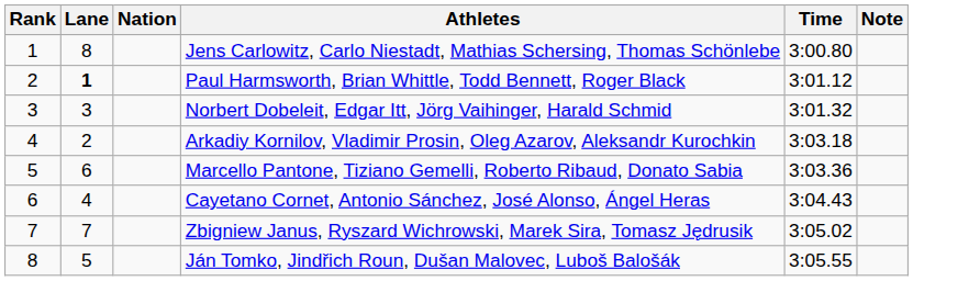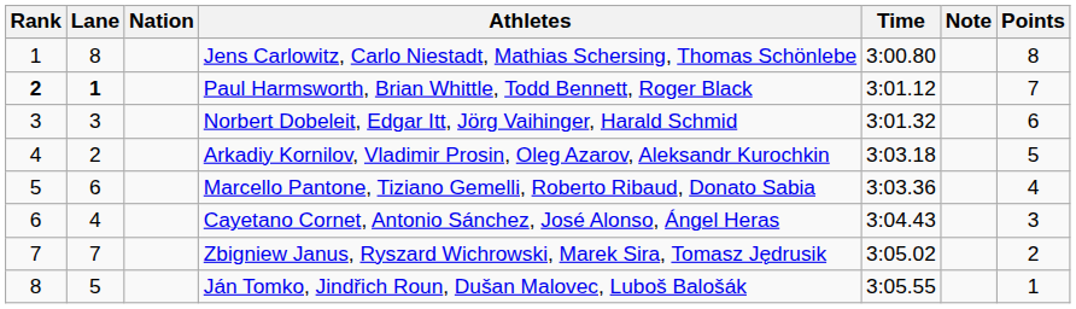 <table class="wikitable sortable" style="text-align:center">
 <tr>
 <th>Rank</th>
 <th>Lane</th>
 <th>Nation</th>
 <th>Athletes</th>
 <th>Time</th>
 <th>Note</th>
+<th>Points</th>
 </tr>
 <tr>
 <td>1</td>
 <td>8</td>
 <td align=left></td>
 <td align=left><a href='#'>Jens Carlowitz</a>, <a href='#'>Carlo Niestadt</a>, <a href='#'>Mathias Schersing</a>, <a href='#'>Thomas Schönlebe</a></td>
 <td>3:00.80</td>
 <td></td>
+<td>8</td>
 </tr>
 <tr>
-<td>2</td>
+<td><strong>2</strong></td>
 <td><strong>1</strong></td>
 <td align=left></td>
 <td align=left><a href='#'>Paul Harmsworth</a>, <a href='#'>Brian Whittle</a>, <a href='#'>Todd Bennett</a>, <a href='#'>Roger Black</a></td>
 <td>3:01.12</td>
 <td></td>
+<td>7</td>
 </tr>
 <tr>
 <td>3</td>
 <td>3</td>
 <td align=left></td>
 <td align=left><a href='#'>Norbert Dobeleit</a>, <a href='#'>Edgar Itt</a>, <a href='#'>Jörg Vaihinger</a>, <a href='#'>Harald Schmid</a></td>
 <td>3:01.32</td>
 <td></td>
+<td>6</td>
 </tr>
 <tr>
 <td>4</td>
 <td>2</td>
 <td align=left></td>
 <td align=left><a href='#'>Arkadiy Kornilov</a>, <a href='#'>Vladimir Prosin</a>, <a href='#'>Oleg Azarov</a>, <a href='#'>Aleksandr Kurochkin</a></td>
 <td>3:03.18</td>
 <td></td>
+<td>5</td>
 </tr>
 <tr>
 <td>5</td>
 <td>6</td>
 <td align=left></td>
 <td align=left><a href='#'>Marcello Pantone</a>, <a href='#'>Tiziano Gemelli</a>, <a href='#'>Roberto Ribaud</a>, <a href='#'>Donato Sabia</a></td>
 <td>3:03.36</td>
 <td></td>
+<td>4</td>
 </tr>
 <tr>
 <td>6</td>
 <td>4</td>
 <td align=left></td>
 <td align=left><a href='#'>Cayetano Cornet</a>, <a href='#'>Antonio Sánchez</a>, <a href='#'>José Alonso</a>, <a href='#'>Ángel Heras</a></td>
 <td>3:04.43</td>
 <td></td>
+<td>3</td>
 </tr>
 <tr>
 <td>7</td>
 <td>7</td>
 <td align=left></td>
 <td align=left><a href='#'>Zbigniew Janus</a>, <a href='#'>Ryszard Wichrowski</a>, <a href='#'>Marek Sira</a>, <a href='#'>Tomasz Jędrusik</a></td>
 <td>3:05.02</td>
 <td></td>
+<td>2</td>
 </tr>
 <tr>
 <td>8</td>
 <td>5</td>
 <td align=left></td>
 <td align=left><a href='#'>Ján Tomko</a>, <a href='#'>Jindřich Roun</a>, <a href='#'>Dušan Malovec</a>, <a href='#'>Luboš Balošák</a></td>
 <td>3:05.55</td>
 <td></td>
+<td>1</td>
 </tr>
 </table>
